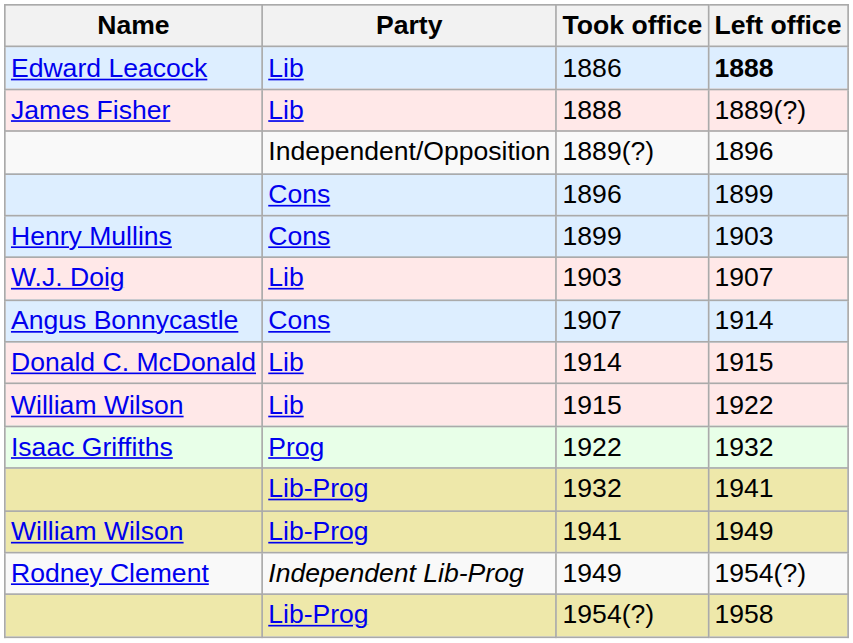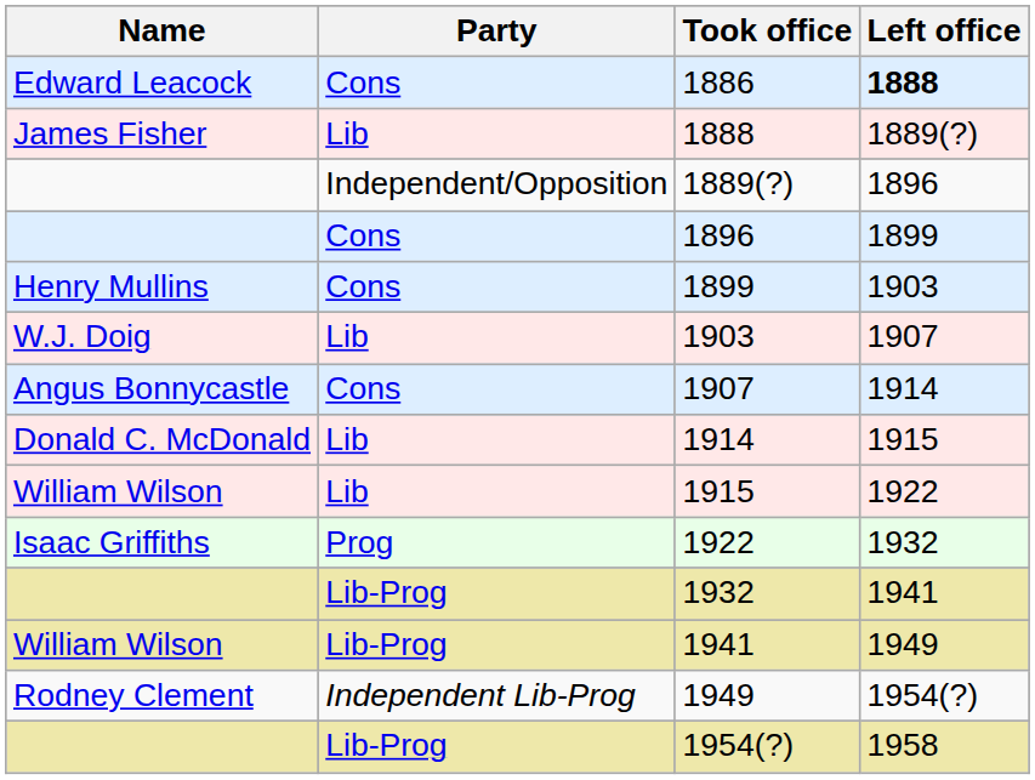 <table class="wikitable">
 <tr>
 <th>Name</th>
 <th>Party</th>
 <th>Took office</th>
 <th>Left office</th>
 </tr>
 <tr bgcolor=#DDEEFF>
 <td><a href='#'>Edward Leacock</a></td>
-<td><a href='#'>Lib</a></td>
+<td><a href='#'>Cons</a></td>
 <td>1886</td>
 <td><strong>1888</strong></td>
 </tr>
 <tr bgcolor=#FFE8E8>
 <td><a href='#'>James Fisher</a></td>
 <td><a href='#'>Lib</a></td>
 <td>1888</td>
 <td>1889(?)</td>
 </tr>
 <tr>
 <td></td>
 <td>Independent/Opposition</td>
 <td>1889(?)</td>
 <td>1896</td>
 </tr>
 <tr bgcolor=#DDEEFF>
 <td></td>
 <td><a href='#'>Cons</a></td>
 <td>1896</td>
 <td>1899</td>
 </tr>
 <tr bgcolor=#DDEEFF>
 <td><a href='#'>Henry Mullins</a></td>
 <td><a href='#'>Cons</a></td>
 <td>1899</td>
 <td>1903</td>
 </tr>
 <tr bgcolor=#FFE8E8>
 <td><a href='#'>W.J. Doig</a></td>
 <td><a href='#'>Lib</a></td>
 <td>1903</td>
 <td>1907</td>
 </tr>
 <tr bgcolor=#DDEEFF>
 <td><a href='#'>Angus Bonnycastle</a></td>
 <td><a href='#'>Cons</a></td>
 <td>1907</td>
 <td>1914</td>
 </tr>
 <tr bgcolor=#FFE8E8>
 <td><a href='#'>Donald C. McDonald</a></td>
 <td><a href='#'>Lib</a></td>
 <td>1914</td>
 <td>1915</td>
 </tr>
 <tr bgcolor=#FFE8E8>
 <td><a href='#'>William Wilson</a></td>
 <td><a href='#'>Lib</a></td>
 <td>1915</td>
 <td>1922</td>
 </tr>
 <tr bgcolor=#E8FFE8>
 <td><a href='#'>Isaac Griffiths</a></td>
 <td><a href='#'>Prog</a></td>
 <td>1922</td>
 <td>1932</td>
 </tr>
 <tr bgcolor=#eee8aa>
 <td></td>
 <td><a href='#'>Lib-Prog</a></td>
 <td>1932</td>
 <td>1941</td>
 </tr>
 <tr bgcolor=#eee8aa>
 <td><a href='#'>William Wilson</a></td>
 <td><a href='#'>Lib-Prog</a></td>
 <td>1941</td>
 <td>1949</td>
 </tr>
 <tr>
 <td><a href='#'>Rodney Clement</a></td>
 <td><em>Independent Lib-Prog</em></td>
 <td>1949</td>
 <td>1954(?)</td>
 </tr>
 <tr bgcolor=#eee8aa>
 <td></td>
 <td><a href='#'>Lib-Prog</a></td>
 <td>1954(?)</td>
 <td>1958</td>
 </tr>
 </table>
